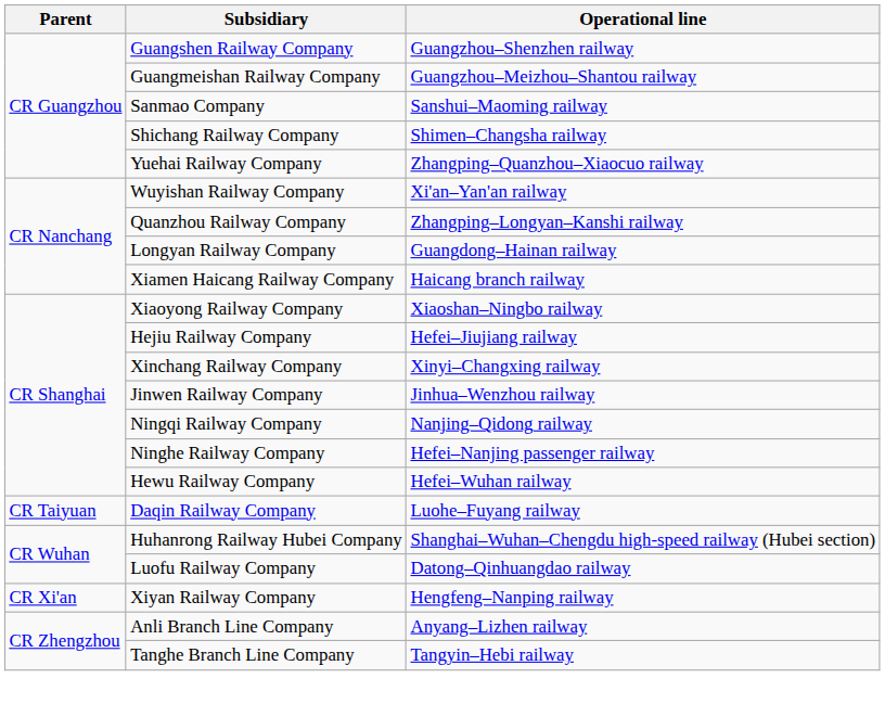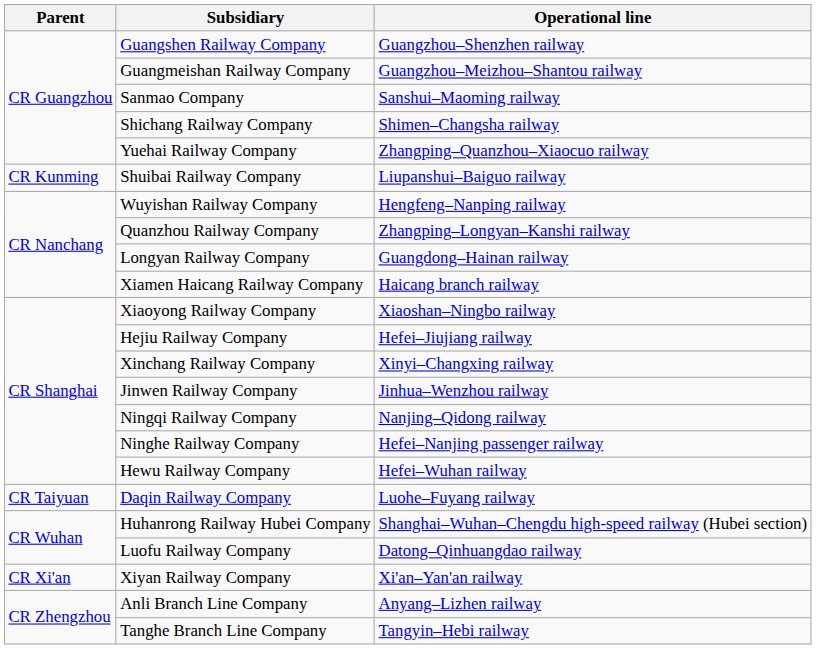 <table class="wikitable">
 <tr>
 <th>Parent</th>
 <th>Subsidiary</th>
 <th>Operational line</th>
 </tr>
 <tr>
 <td rowspan="5"><a href='#'>CR Guangzhou</a></td>
 <td><a href='#'>Guangshen Railway Company</a></td>
 <td><a href='#'>Guangzhou–Shenzhen railway</a></td>
 </tr>
 <tr>
 <td>Guangmeishan Railway Company</td>
 <td><a href='#'>Guangzhou–Meizhou–Shantou railway</a></td>
 </tr>
 <tr>
 <td>Sanmao Company</td>
 <td><a href='#'>Sanshui–Maoming railway</a></td>
 </tr>
 <tr>
 <td>Shichang Railway Company</td>
 <td><a href='#'>Shimen–Changsha railway</a></td>
 </tr>
 <tr>
 <td>Yuehai Railway Company</td>
 <td><a href='#'>Zhangping–Quanzhou–Xiaocuo railway</a></td>
 </tr>
 <tr>
+<td><a href='#'>CR Kunming</a></td>
+<td>Shuibai Railway Company</td>
+<td><a href='#'>Liupanshui–Baiguo railway</a></td>
+</tr>
+<tr>
 <td rowspan="4"><a href='#'>CR Nanchang</a></td>
 <td>Wuyishan Railway Company</td>
-<td><a href='#'>Xi'an–Yan'an railway</a></td>
+<td><a href='#'>Hengfeng–Nanping railway</a></td>
 </tr>
 <tr>
 <td>Quanzhou Railway Company</td>
 <td><a href='#'>Zhangping–Longyan–Kanshi railway</a></td>
 </tr>
 <tr>
 <td>Longyan Railway Company</td>
 <td><a href='#'>Guangdong–Hainan railway</a></td>
 </tr>
 <tr>
 <td>Xiamen Haicang Railway Company</td>
 <td><a href='#'>Haicang branch railway</a></td>
 </tr>
 <tr>
 <td rowspan="7"><a href='#'>CR Shanghai</a></td>
 <td>Xiaoyong Railway Company</td>
 <td><a href='#'>Xiaoshan–Ningbo railway</a></td>
 </tr>
 <tr>
 <td>Hejiu Railway Company</td>
 <td><a href='#'>Hefei–Jiujiang railway</a></td>
 </tr>
 <tr>
 <td>Xinchang Railway Company</td>
 <td><a href='#'>Xinyi–Changxing railway</a></td>
 </tr>
 <tr>
 <td>Jinwen Railway Company</td>
 <td><a href='#'>Jinhua–Wenzhou railway</a></td>
 </tr>
 <tr>
 <td>Ningqi Railway Company</td>
 <td><a href='#'>Nanjing–Qidong railway</a></td>
 </tr>
 <tr>
 <td>Ninghe Railway Company</td>
 <td><a href='#'>Hefei–Nanjing passenger railway</a></td>
 </tr>
 <tr>
 <td>Hewu Railway Company</td>
 <td><a href='#'>Hefei–Wuhan railway</a></td>
 </tr>
 <tr>
 <td><a href='#'>CR Taiyuan</a></td>
 <td><a href='#'>Daqin Railway Company</a></td>
 <td><a href='#'>Luohe–Fuyang railway</a></td>
 </tr>
 <tr>
 <td rowspan="2"><a href='#'>CR Wuhan</a></td>
 <td>Huhanrong Railway Hubei Company</td>
 <td><a href='#'>Shanghai–Wuhan–Chengdu high-speed railway</a> (Hubei section)</td>
 </tr>
 <tr>
 <td>Luofu Railway Company</td>
 <td><a href='#'>Datong–Qinhuangdao railway</a></td>
 </tr>
 <tr>
 <td><a href='#'>CR Xi'an</a></td>
 <td>Xiyan Railway Company</td>
-<td><a href='#'>Hengfeng–Nanping railway</a></td>
+<td><a href='#'>Xi'an–Yan'an railway</a></td>
 </tr>
 <tr>
 <td rowspan="2"><a href='#'>CR Zhengzhou</a></td>
 <td>Anli Branch Line Company</td>
 <td><a href='#'>Anyang–Lizhen railway</a></td>
 </tr>
 <tr>
 <td>Tanghe Branch Line Company</td>
 <td><a href='#'>Tangyin–Hebi railway</a></td>
 </tr>
 </table>
